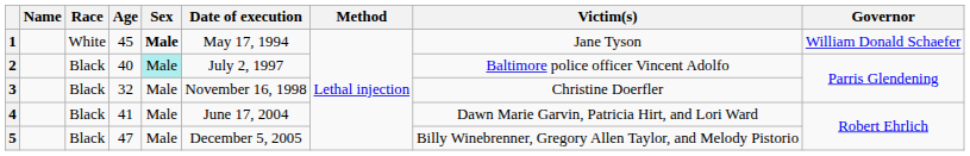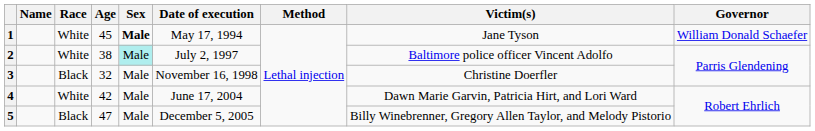 <table class="wikitable sortable" style="text-align:center;">
 <tr>
 <th scope="col"></th>
 <th scope="col">Name</th>
 <th scope="col">Race</th>
 <th scope="col">Age</th>
 <th scope="col">Sex</th>
 <th scope="col" data-sort-type="date">Date of execution</th>
 <th scope="col">Method</th>
 <th scope="col">Victim(s)</th>
 <th scope="col">Governor</th>
 </tr>
 <tr>
 <th scope="row">1</th>
 <td></td>
 <td>White</td>
 <td>45</td>
 <td><strong>Male</strong></td>
 <td>May 17, 1994</td>
 <td rowspan="5"><a href='#'>Lethal injection</a></td>
 <td>Jane Tyson</td>
 <td><a href='#'>William Donald Schaefer</a></td>
 </tr>
 <tr>
 <th scope="row">2</th>
 <td></td>
-<td>Black</td>
-<td>40</td>
+<td>White</td>
+<td>38</td>
 <td style="background: paleturquoise;">Male</td>
 <td>July 2, 1997</td>
 <td><a href='#'>Baltimore</a> police officer Vincent Adolfo</td>
 <td rowspan="2"><a href='#'>Parris Glendening</a></td>
 </tr>
 <tr>
 <th scope="row">3</th>
 <td></td>
 <td>Black</td>
 <td>32</td>
 <td>Male</td>
 <td>November 16, 1998</td>
 <td>Christine Doerfler</td>
 </tr>
 <tr>
 <th scope="row">4</th>
 <td></td>
-<td>Black</td>
-<td>41</td>
+<td>White</td>
+<td>42</td>
 <td>Male</td>
 <td>June 17, 2004</td>
 <td>Dawn Marie Garvin, Patricia Hirt, and Lori Ward</td>
 <td rowspan="2"><a href='#'>Robert Ehrlich</a></td>
 </tr>
 <tr>
 <th scope="row">5</th>
 <td></td>
 <td>Black</td>
 <td>47</td>
 <td>Male</td>
 <td>December 5, 2005</td>
 <td>Billy Winebrenner, Gregory Allen Taylor, and Melody Pistorio</td>
 </tr>
 </table>
